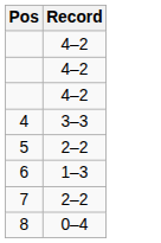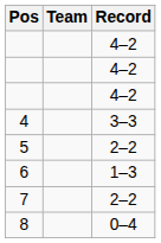 <table class=wikitable style=text-align:center>
 <tr>
 <th>Pos</th>
+<th>Team</th>
 <th>Record</th>
 </tr>
 <tr>
 <td></td>
+<td style="text-align:left;"></td>
 <td>4–2</td>
 </tr>
 <tr>
 <td></td>
+<td style="text-align:left;"></td>
 <td>4–2</td>
 </tr>
 <tr>
 <td></td>
+<td style="text-align:left;"></td>
 <td>4–2</td>
 </tr>
 <tr>
 <td>4</td>
+<td style="text-align:left;"></td>
 <td>3–3</td>
 </tr>
 <tr>
 <td>5</td>
+<td style="text-align:left;"></td>
 <td>2–2</td>
 </tr>
 <tr>
 <td>6</td>
+<td style="text-align:left;"></td>
 <td>1–3</td>
 </tr>
 <tr>
 <td>7</td>
+<td style="text-align:left;"></td>
 <td>2–2</td>
 </tr>
 <tr>
 <td>8</td>
+<td style="text-align:left;"></td>
 <td>0–4</td>
 </tr>
 </table>
